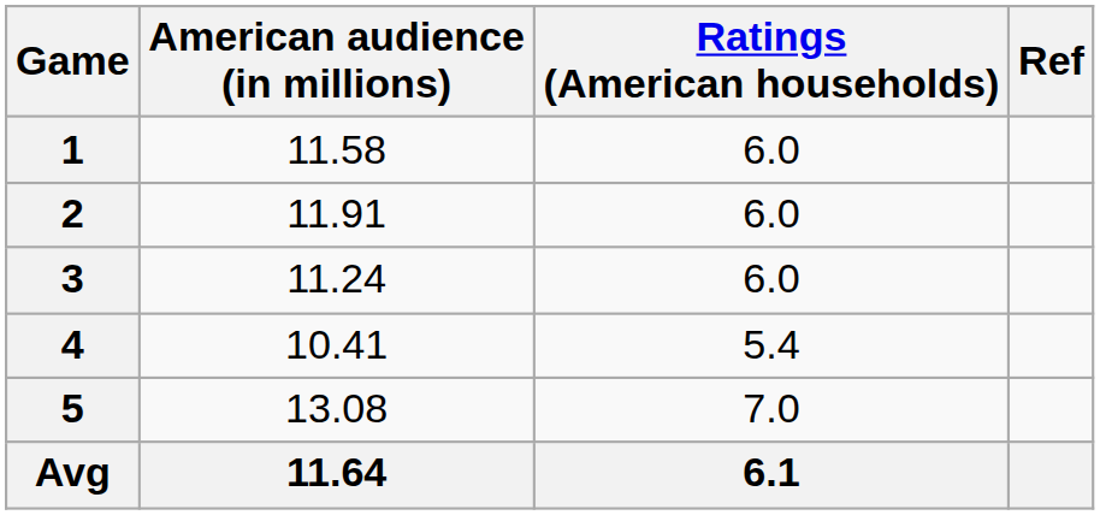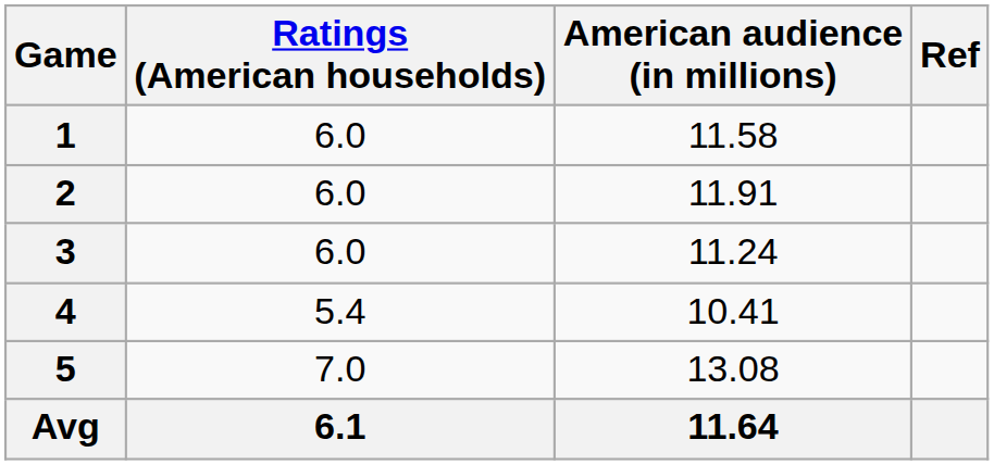 <table class="wikitable sortable" style="text-align:center;">
 <tr>
 <th scope="col">Game</th>
+<th scope="col"><a href='#'>Ratings</a><br>(American households)</th>
 <th scope="col">American audience<br>(in millions)</th>
-<th scope="col"><a href='#'>Ratings</a><br>(American households)</th>
 <th scope="col" class=unsortable>Ref</th>
 </tr>
 <tr>
 <th scope="row">1</th>
+<td>6.0</td>
 <td>11.58</td>
-<td>6.0</td>
 <td></td>
 </tr>
 <tr>
 <th scope="row">2</th>
+<td>6.0</td>
 <td>11.91</td>
-<td>6.0</td>
 <td></td>
 </tr>
 <tr>
 <th scope="row">3</th>
+<td>6.0</td>
 <td>11.24</td>
-<td>6.0</td>
 <td></td>
 </tr>
 <tr>
 <th scope="row">4</th>
+<td>5.4</td>
 <td>10.41</td>
-<td>5.4</td>
 <td></td>
 </tr>
 <tr>
 <th scope="row">5</th>
+<td>7.0</td>
 <td>13.08</td>
-<td>7.0</td>
 <td></td>
 </tr>
 <tr class="sortbottom">
 <th>Avg</th>
+<th>6.1</th>
 <th>11.64</th>
-<th>6.1</th>
 <th></th>
 </tr>
 </table>
